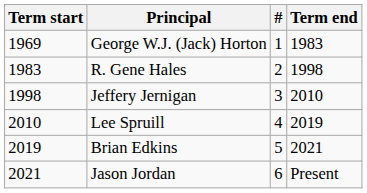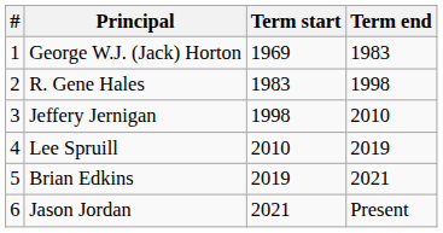 <table class="wikitable sortable">
 <tr>
+<th align=center>#</th>
+<th>Principal</th>
 <th>Term start</th>
-<th>Principal</th>
-<th align=center>#</th>
 <th>Term end</th>
 </tr>
 <tr>
+<td>1</td>
+<td>George W.J. (Jack) Horton</td>
 <td>1969</td>
-<td>George W.J. (Jack) Horton</td>
-<td>1</td>
 <td>1983</td>
 </tr>
 <tr>
+<td>2</td>
+<td>R. Gene Hales</td>
 <td>1983</td>
-<td>R. Gene Hales</td>
-<td>2</td>
 <td>1998</td>
 </tr>
 <tr>
+<td>3</td>
+<td>Jeffery Jernigan</td>
 <td>1998</td>
-<td>Jeffery Jernigan</td>
-<td>3</td>
 <td>2010</td>
 </tr>
 <tr>
+<td>4</td>
+<td>Lee Spruill</td>
 <td>2010</td>
-<td>Lee Spruill</td>
-<td>4</td>
 <td>2019</td>
 </tr>
 <tr>
+<td>5</td>
+<td>Brian Edkins</td>
 <td>2019</td>
-<td>Brian Edkins</td>
-<td>5</td>
 <td>2021</td>
 </tr>
 <tr>
+<td>6</td>
+<td>Jason Jordan</td>
 <td>2021</td>
-<td>Jason Jordan</td>
-<td>6</td>
 <td>Present</td>
 </tr>
 </table>
